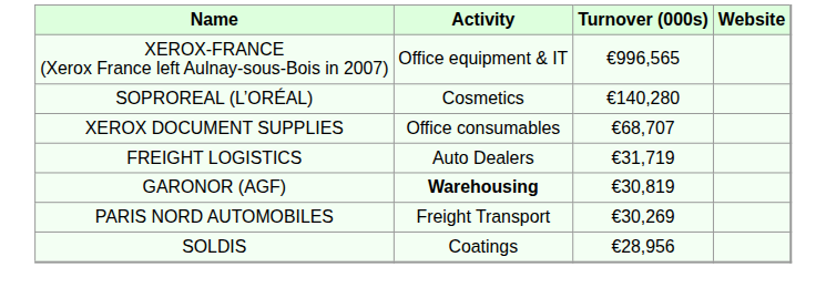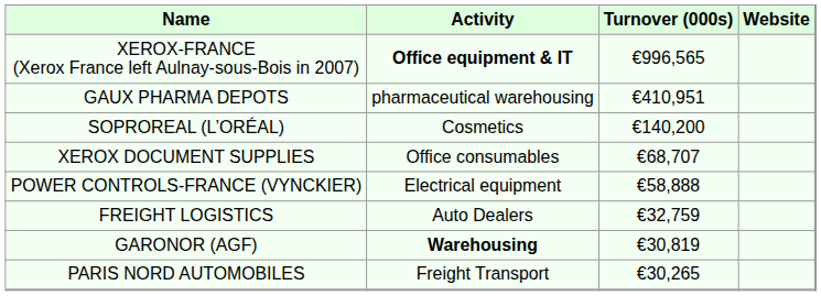 <table align="center" rules="all" cellspacing="0" cellpadding="4" style="border: 1px solid #999; border-right: 2px solid #999; border-bottom: 2px solid #999; background: #f3fff3">
 <tr style="background: #ddffdd">
 <th>Name</th>
 <th>Activity</th>
 <th>Turnover (000s)</th>
 <th>Website</th>
 </tr>
 <tr>
 <td align=center>XEROX-FRANCE <br>(Xerox France left Aulnay-sous-Bois in 2007)</td>
-<td align=center>Office equipment & IT</td>
+<td align=center><strong>Office equipment & IT</strong></td>
 <td align=center>€996,565</td>
+<td></td>
+</tr>
+<tr>
+<td align=center>GAUX PHARMA DEPOTS</td>
+<td align=center>pharmaceutical warehousing</td>
+<td align=center>€410,951</td>
 <td></td>
 </tr>
 <tr>
 <td align=center>SOPROREAL (L’ORÉAL)</td>
 <td align=center>Cosmetics</td>
-<td align=center>€140,280</td>
+<td align=center>€140,200</td>
 <td></td>
 </tr>
 <tr>
 <td align=center>XEROX DOCUMENT SUPPLIES</td>
 <td align=center>Office consumables</td>
 <td align=center>€68,707</td>
 <td></td>
 </tr>
 <tr>
+<td align=center>POWER CONTROLS-FRANCE (VYNCKIER)</td>
+<td align=center>Electrical equipment</td>
+<td align=center>€58,888</td>
+<td></td>
+</tr>
+<tr>
 <td align=center>FREIGHT LOGISTICS</td>
 <td align=center>Auto Dealers</td>
-<td align=center>€31,719</td>
+<td align=center>€32,759</td>
 <td></td>
 </tr>
 <tr>
 <td align=center>GARONOR (AGF)</td>
 <td align=center><strong>Warehousing</strong></td>
 <td align=center>€30,819</td>
 <td></td>
 </tr>
 <tr>
 <td align=center>PARIS NORD AUTOMOBILES</td>
 <td align=center>Freight Transport</td>
-<td align=center>€30,269</td>
-<td></td>
-</tr>
-<tr>
-<td align=center>SOLDIS</td>
-<td align=center>Coatings</td>
-<td align=center>€28,956</td>
+<td align=center>€30,265</td>
 <td></td>
 </tr>
 </table>
